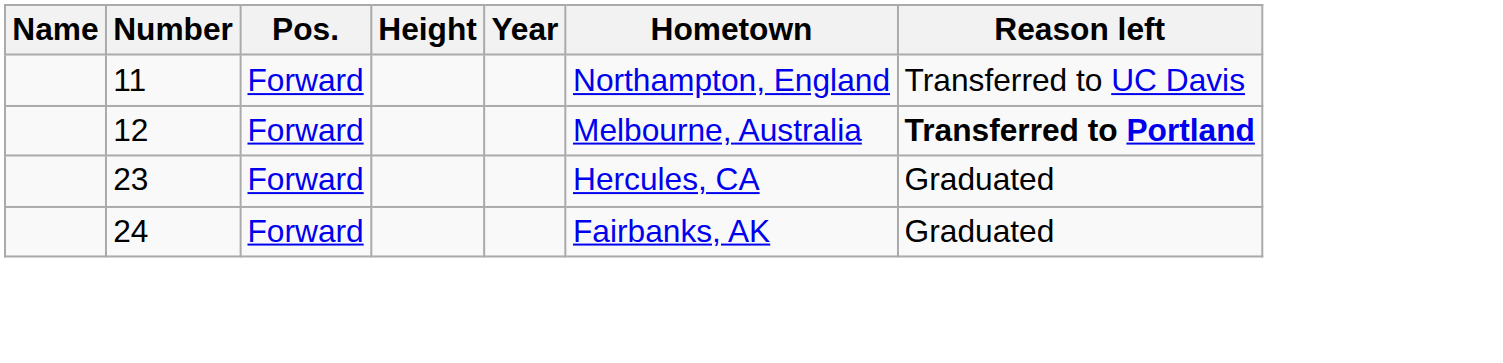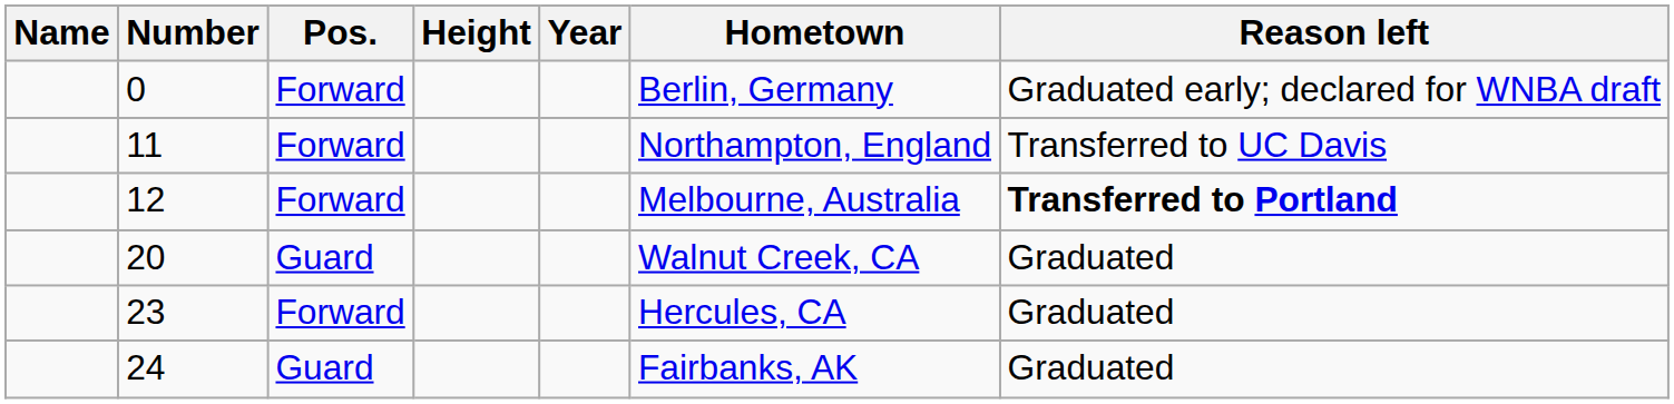 <table class="wikitable sortable" border="1">
 <tr>
 <th>Name</th>
 <th>Number</th>
 <th>Pos.</th>
 <th>Height</th>
 <th>Year</th>
 <th>Hometown</th>
 <th class="unsortable">Reason left</th>
+</tr>
+<tr>
+<td></td>
+<td>0</td>
+<td><a href='#'>Forward</a></td>
+<td></td>
+<td></td>
+<td><a href='#'>Berlin, Germany</a></td>
+<td>Graduated early; declared for <a href='#'>WNBA draft</a></td>
 </tr>
 <tr>
 <td></td>
 <td>11</td>
 <td><a href='#'>Forward</a></td>
 <td></td>
 <td></td>
 <td><a href='#'>Northampton, England</a></td>
 <td>Transferred to <a href='#'>UC Davis</a></td>
 </tr>
 <tr>
 <td></td>
 <td>12</td>
 <td><a href='#'>Forward</a></td>
 <td></td>
 <td></td>
 <td><a href='#'>Melbourne, Australia</a></td>
 <td><strong>Transferred to <a href='#'>Portland</a></strong></td>
 </tr>
 <tr>
 <td></td>
+<td>20</td>
+<td><a href='#'>Guard</a></td>
+<td></td>
+<td></td>
+<td><a href='#'>Walnut Creek, CA</a></td>
+<td>Graduated</td>
+</tr>
+<tr>
+<td></td>
 <td>23</td>
 <td><a href='#'>Forward</a></td>
 <td></td>
 <td></td>
 <td><a href='#'>Hercules, CA</a></td>
 <td>Graduated</td>
 </tr>
 <tr>
 <td></td>
 <td>24</td>
-<td><a href='#'>Forward</a></td>
+<td><a href='#'>Guard</a></td>
 <td></td>
 <td></td>
 <td><a href='#'>Fairbanks, AK</a></td>
 <td>Graduated</td>
 </tr>
 </table>
